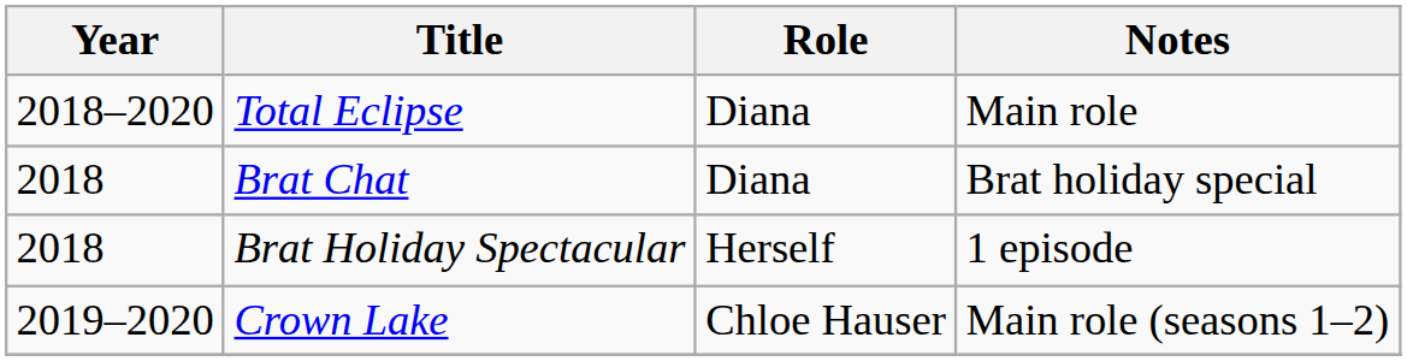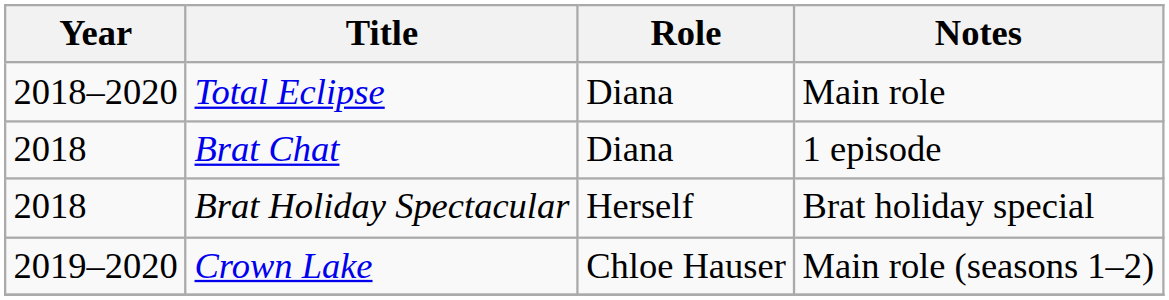 <table class="wikitable sortable">
 <tr>
 <th>Year</th>
 <th>Title</th>
 <th>Role</th>
 <th class="unsortable">Notes</th>
 </tr>
 <tr>
 <td>2018–2020</td>
 <td><em><a href='#'>Total Eclipse</a></em></td>
 <td>Diana</td>
 <td>Main role</td>
 </tr>
 <tr>
 <td>2018</td>
 <td><em><a href='#'>Brat Chat</a></em></td>
 <td>Diana</td>
-<td>Brat holiday special</td>
+<td>1 episode</td>
 </tr>
 <tr>
 <td>2018</td>
 <td><em>Brat Holiday Spectacular</em></td>
 <td>Herself</td>
-<td>1 episode</td>
+<td>Brat holiday special</td>
 </tr>
 <tr>
 <td>2019–2020</td>
 <td><em><a href='#'>Crown Lake</a></em></td>
 <td>Chloe Hauser</td>
 <td>Main role (seasons 1–2)</td>
 </tr>
 <tr>
 </tr>
 </table>
